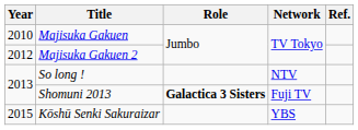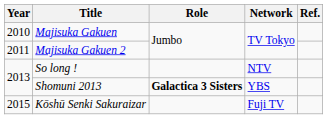 <table class="wikitable">
 <tr>
 <th>Year</th>
 <th>Title</th>
 <th>Role</th>
 <th>Network</th>
 <th>Ref.</th>
 </tr>
 <tr>
 <td>2010</td>
 <td><em><a href='#'>Majisuka Gakuen</a></em></td>
 <td rowspan="2">Jumbo</td>
 <td rowspan="2"><a href='#'>TV Tokyo</a></td>
 <td></td>
 </tr>
 <tr>
-<td>2012</td>
+<td>2011</td>
 <td><em><a href='#'>Majisuka Gakuen 2</a></em></td>
 <td></td>
 </tr>
 <tr>
 <td rowspan="2">2013</td>
 <td><em>So long !</em></td>
 <td></td>
 <td><a href='#'>NTV</a></td>
 <td></td>
 </tr>
 <tr>
 <td><em>Shomuni 2013</em></td>
 <td><strong>Galactica 3 Sisters</strong></td>
-<td><a href='#'>Fuji TV</a></td>
+<td><a href='#'>YBS</a></td>
 <td></td>
 </tr>
 <tr>
 <td>2015</td>
 <td><em>Kōshū Senki Sakuraizar</em></td>
 <td></td>
-<td><a href='#'>YBS</a></td>
+<td><a href='#'>Fuji TV</a></td>
 <td></td>
 </tr>
 </table>
